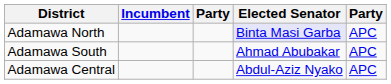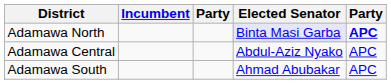 <table class="sortable wikitable" style="font-size:95%;line-height:14px;">
 <tr>
 <th class="unsortable">District</th>
 <th class="unsortable"><a href='#'>Incumbent</a></th>
 <th>Party</th>
 <th class="unsortable">Elected Senator</th>
 <th>Party</th>
 </tr>
 <tr>
 <td>Adamawa North</td>
 <td></td>
 <td></td>
 <td style="background: lavender;"><a href='#'>Binta Masi Garba</a></td>
+<td><strong><a href='#'>APC</a></strong></td>
+</tr>
+<tr>
+<td>Adamawa Central</td>
+<td></td>
+<td></td>
+<td><a href='#'>Abdul-Aziz Nyako</a></td>
 <td><a href='#'>APC</a></td>
 </tr>
 <tr>
 <td>Adamawa South</td>
 <td></td>
 <td></td>
 <td><a href='#'>Ahmad Abubakar</a></td>
 <td><a href='#'>APC</a></td>
 </tr>
-<tr>
-<td>Adamawa Central</td>
-<td></td>
-<td></td>
-<td><a href='#'>Abdul-Aziz Nyako</a></td>
-<td><a href='#'>APC</a></td>
-</tr>
 </table>
